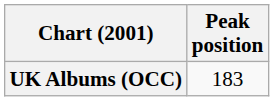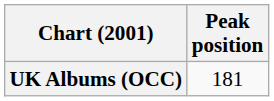 <table class="wikitable sortable plainrowheaders" style="text-align:center">
 <tr>
 <th scope="col">Chart (2001)</th>
 <th scope="col">Peak<br>position</th>
 </tr>
 <tr>
 <th scope="row">UK Albums (OCC)</th>
-<td align="center">183</td>
+<td align="center">181</td>
 </tr>
 </table>
